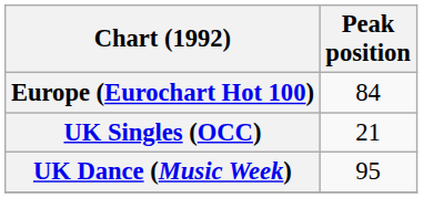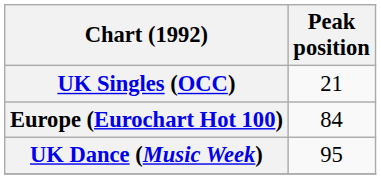 <table class="wikitable sortable plainrowheaders" style="text-align:center">
 <tr>
 <th scope="col">Chart (1992)</th>
 <th scope="col">Peak<br>position</th>
 </tr>
 <tr>
+<th scope="row"><a href='#'>UK Singles</a> (<a href='#'>OCC</a>)</th>
+<td>21</td>
+</tr>
+<tr>
 <th scope="row">Europe (<a href='#'>Eurochart Hot 100</a>)</th>
 <td>84</td>
-</tr>
-<tr>
-<th scope="row"><a href='#'>UK Singles</a> (<a href='#'>OCC</a>)</th>
-<td>21</td>
 </tr>
 <tr>
 <th scope="row"><a href='#'>UK Dance</a> (<em><a href='#'>Music Week</a></em>)</th>
 <td>95</td>
 </tr>
 <tr>
 </tr>
 </table>
